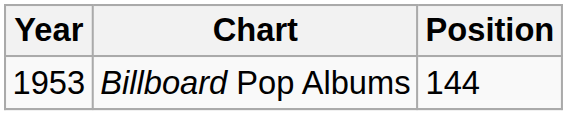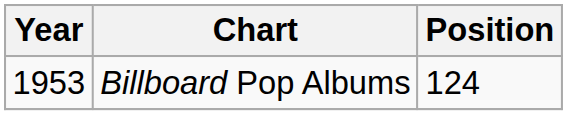 <table class="wikitable">
 <tr>
 <th>Year</th>
 <th>Chart</th>
 <th>Position</th>
 </tr>
 <tr>
 <td>1953</td>
 <td><em>Billboard</em> Pop Albums</td>
-<td>144</td>
+<td>124</td>
 </tr>
 <tr>
 </tr>
 </table>
